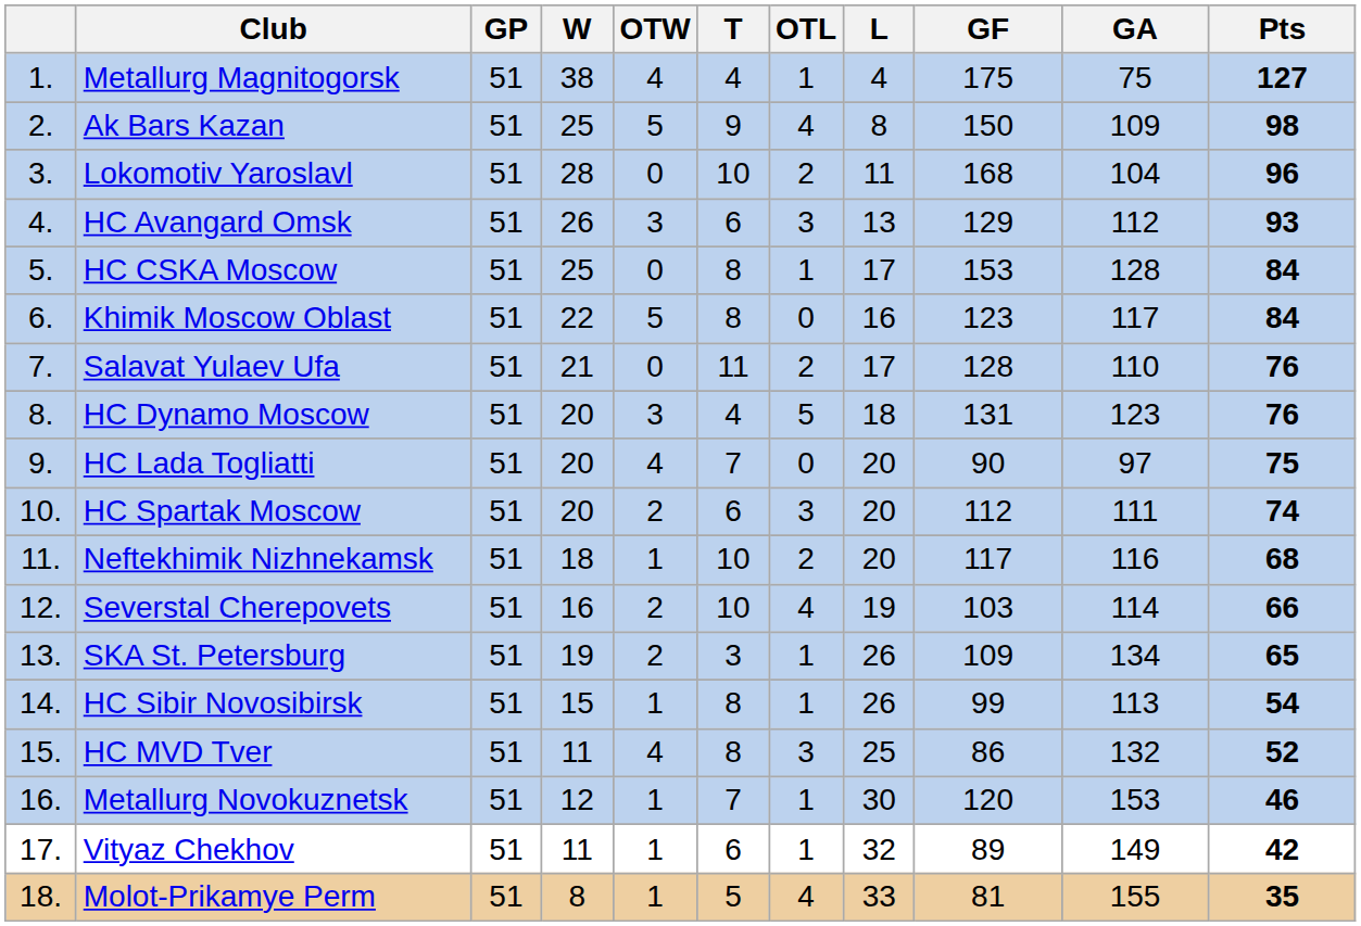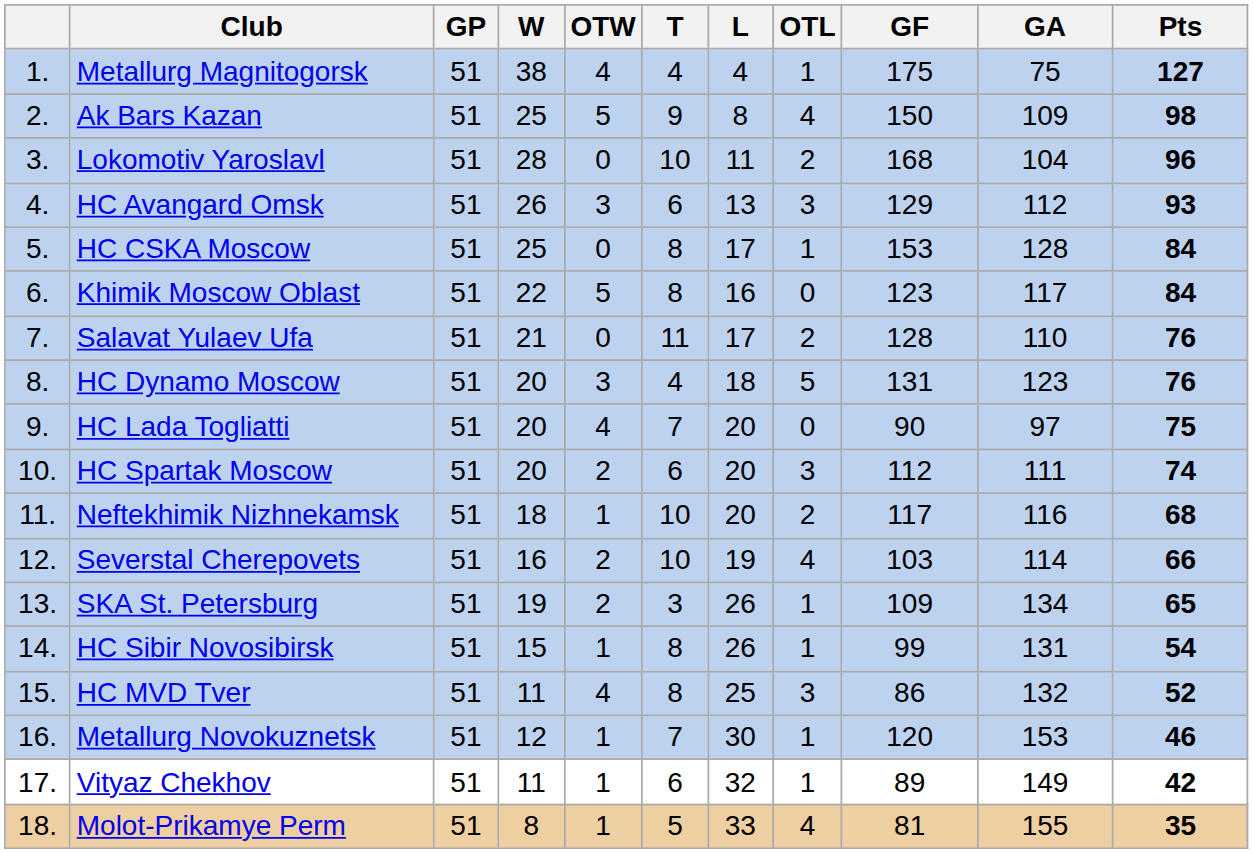 <table class="wikitable">
 <tr>
 <th width="30"></th>
 <th width="200">Club</th>
 <th width="30">GP</th>
 <th width="30">W</th>
 <th width="30">OTW</th>
 <th width="30">T</th>
+<th width="30">L</th>
 <th width="30">OTL</th>
-<th width="30">L</th>
 <th width="70">GF</th>
 <th width="70">GA</th>
 <th width="70">Pts</th>
 </tr>
 <tr bgcolor="#BCD2EE" align="center">
 <td>1.</td>
 <td align="left"><a href='#'>Metallurg Magnitogorsk</a></td>
 <td>51</td>
 <td>38</td>
 <td>4</td>
 <td>4</td>
+<td>4</td>
 <td>1</td>
-<td>4</td>
 <td>175</td>
 <td>75</td>
 <td><strong>127</strong></td>
 </tr>
 <tr bgcolor="#BCD2EE" align="center">
 <td>2.</td>
 <td align="left"><a href='#'>Ak Bars Kazan</a></td>
 <td>51</td>
 <td>25</td>
 <td>5</td>
 <td>9</td>
+<td>8</td>
 <td>4</td>
-<td>8</td>
 <td>150</td>
 <td>109</td>
 <td><strong>98</strong></td>
 </tr>
 <tr bgcolor="#BCD2EE" align="center">
 <td>3.</td>
 <td align="left"><a href='#'>Lokomotiv Yaroslavl</a></td>
 <td>51</td>
 <td>28</td>
 <td>0</td>
 <td>10</td>
+<td>11</td>
 <td>2</td>
-<td>11</td>
 <td>168</td>
 <td>104</td>
 <td><strong>96</strong></td>
 </tr>
 <tr bgcolor="#BCD2EE" align="center">
 <td>4.</td>
 <td align="left"><a href='#'>HC Avangard Omsk</a></td>
 <td>51</td>
 <td>26</td>
 <td>3</td>
 <td>6</td>
+<td>13</td>
 <td>3</td>
-<td>13</td>
 <td>129</td>
 <td>112</td>
 <td><strong>93</strong></td>
 </tr>
 <tr bgcolor="#BCD2EE" align="center">
 <td>5.</td>
 <td align="left"><a href='#'>HC CSKA Moscow</a></td>
 <td>51</td>
 <td>25</td>
 <td>0</td>
 <td>8</td>
+<td>17</td>
 <td>1</td>
-<td>17</td>
 <td>153</td>
 <td>128</td>
 <td><strong>84</strong></td>
 </tr>
 <tr bgcolor="#BCD2EE" align="center">
 <td>6.</td>
 <td align="left"><a href='#'>Khimik Moscow Oblast</a></td>
 <td>51</td>
 <td>22</td>
 <td>5</td>
 <td>8</td>
+<td>16</td>
 <td>0</td>
-<td>16</td>
 <td>123</td>
 <td>117</td>
 <td><strong>84</strong></td>
 </tr>
 <tr bgcolor="#BCD2EE" align="center">
 <td>7.</td>
 <td align="left"><a href='#'>Salavat Yulaev Ufa</a></td>
 <td>51</td>
 <td>21</td>
 <td>0</td>
 <td>11</td>
+<td>17</td>
 <td>2</td>
-<td>17</td>
 <td>128</td>
 <td>110</td>
 <td><strong>76</strong></td>
 </tr>
 <tr bgcolor="#BCD2EE" align="center">
 <td>8.</td>
 <td align="left"><a href='#'>HC Dynamo Moscow</a></td>
 <td>51</td>
 <td>20</td>
 <td>3</td>
 <td>4</td>
+<td>18</td>
 <td>5</td>
-<td>18</td>
 <td>131</td>
 <td>123</td>
 <td><strong>76</strong></td>
 </tr>
 <tr bgcolor="#BCD2EE" align="center">
 <td>9.</td>
 <td align="left"><a href='#'>HC Lada Togliatti</a></td>
 <td>51</td>
 <td>20</td>
 <td>4</td>
 <td>7</td>
+<td>20</td>
 <td>0</td>
-<td>20</td>
 <td>90</td>
 <td>97</td>
 <td><strong>75</strong></td>
 </tr>
 <tr bgcolor="#BCD2EE" align="center">
 <td>10.</td>
 <td align="left"><a href='#'>HC Spartak Moscow</a></td>
 <td>51</td>
 <td>20</td>
 <td>2</td>
 <td>6</td>
+<td>20</td>
 <td>3</td>
-<td>20</td>
 <td>112</td>
 <td>111</td>
 <td><strong>74</strong></td>
 </tr>
 <tr bgcolor="#BCD2EE" align="center">
 <td>11.</td>
 <td align="left"><a href='#'>Neftekhimik Nizhnekamsk</a></td>
 <td>51</td>
 <td>18</td>
 <td>1</td>
 <td>10</td>
+<td>20</td>
 <td>2</td>
-<td>20</td>
 <td>117</td>
 <td>116</td>
 <td><strong>68</strong></td>
 </tr>
 <tr bgcolor="#BCD2EE" align="center">
 <td>12.</td>
 <td align="left"><a href='#'>Severstal Cherepovets</a></td>
 <td>51</td>
 <td>16</td>
 <td>2</td>
 <td>10</td>
+<td>19</td>
 <td>4</td>
-<td>19</td>
 <td>103</td>
 <td>114</td>
 <td><strong>66</strong></td>
 </tr>
 <tr bgcolor="#BCD2EE" align="center">
 <td>13.</td>
 <td align="left"><a href='#'>SKA St. Petersburg</a></td>
 <td>51</td>
 <td>19</td>
 <td>2</td>
 <td>3</td>
+<td>26</td>
 <td>1</td>
-<td>26</td>
 <td>109</td>
 <td>134</td>
 <td><strong>65</strong></td>
 </tr>
 <tr bgcolor="#BCD2EE" align="center">
 <td>14.</td>
 <td align="left"><a href='#'>HC Sibir Novosibirsk</a></td>
 <td>51</td>
 <td>15</td>
 <td>1</td>
 <td>8</td>
+<td>26</td>
 <td>1</td>
-<td>26</td>
 <td>99</td>
-<td>113</td>
+<td>131</td>
 <td><strong>54</strong></td>
 </tr>
 <tr bgcolor="#BCD2EE" align="center">
 <td>15.</td>
 <td align="left"><a href='#'>HC MVD Tver</a></td>
 <td>51</td>
 <td>11</td>
 <td>4</td>
 <td>8</td>
+<td>25</td>
 <td>3</td>
-<td>25</td>
 <td>86</td>
 <td>132</td>
 <td><strong>52</strong></td>
 </tr>
 <tr bgcolor="#BCD2EE" align="center">
 <td>16.</td>
 <td align="left"><a href='#'>Metallurg Novokuznetsk</a></td>
 <td>51</td>
 <td>12</td>
 <td>1</td>
 <td>7</td>
+<td>30</td>
 <td>1</td>
-<td>30</td>
 <td>120</td>
 <td>153</td>
 <td><strong>46</strong></td>
 </tr>
 <tr bgcolor="#FFFFFF" align="center">
 <td>17.</td>
 <td align="left"><a href='#'>Vityaz Chekhov</a></td>
 <td>51</td>
 <td>11</td>
 <td>1</td>
 <td>6</td>
+<td>32</td>
 <td>1</td>
-<td>32</td>
 <td>89</td>
 <td>149</td>
 <td><strong>42</strong></td>
 </tr>
 <tr bgcolor="#EECFA1" align="center">
 <td>18.</td>
 <td align="left"><a href='#'>Molot-Prikamye Perm</a></td>
 <td>51</td>
 <td>8</td>
 <td>1</td>
 <td>5</td>
+<td>33</td>
 <td>4</td>
-<td>33</td>
 <td>81</td>
 <td>155</td>
 <td><strong>35</strong></td>
 </tr>
 </table>
